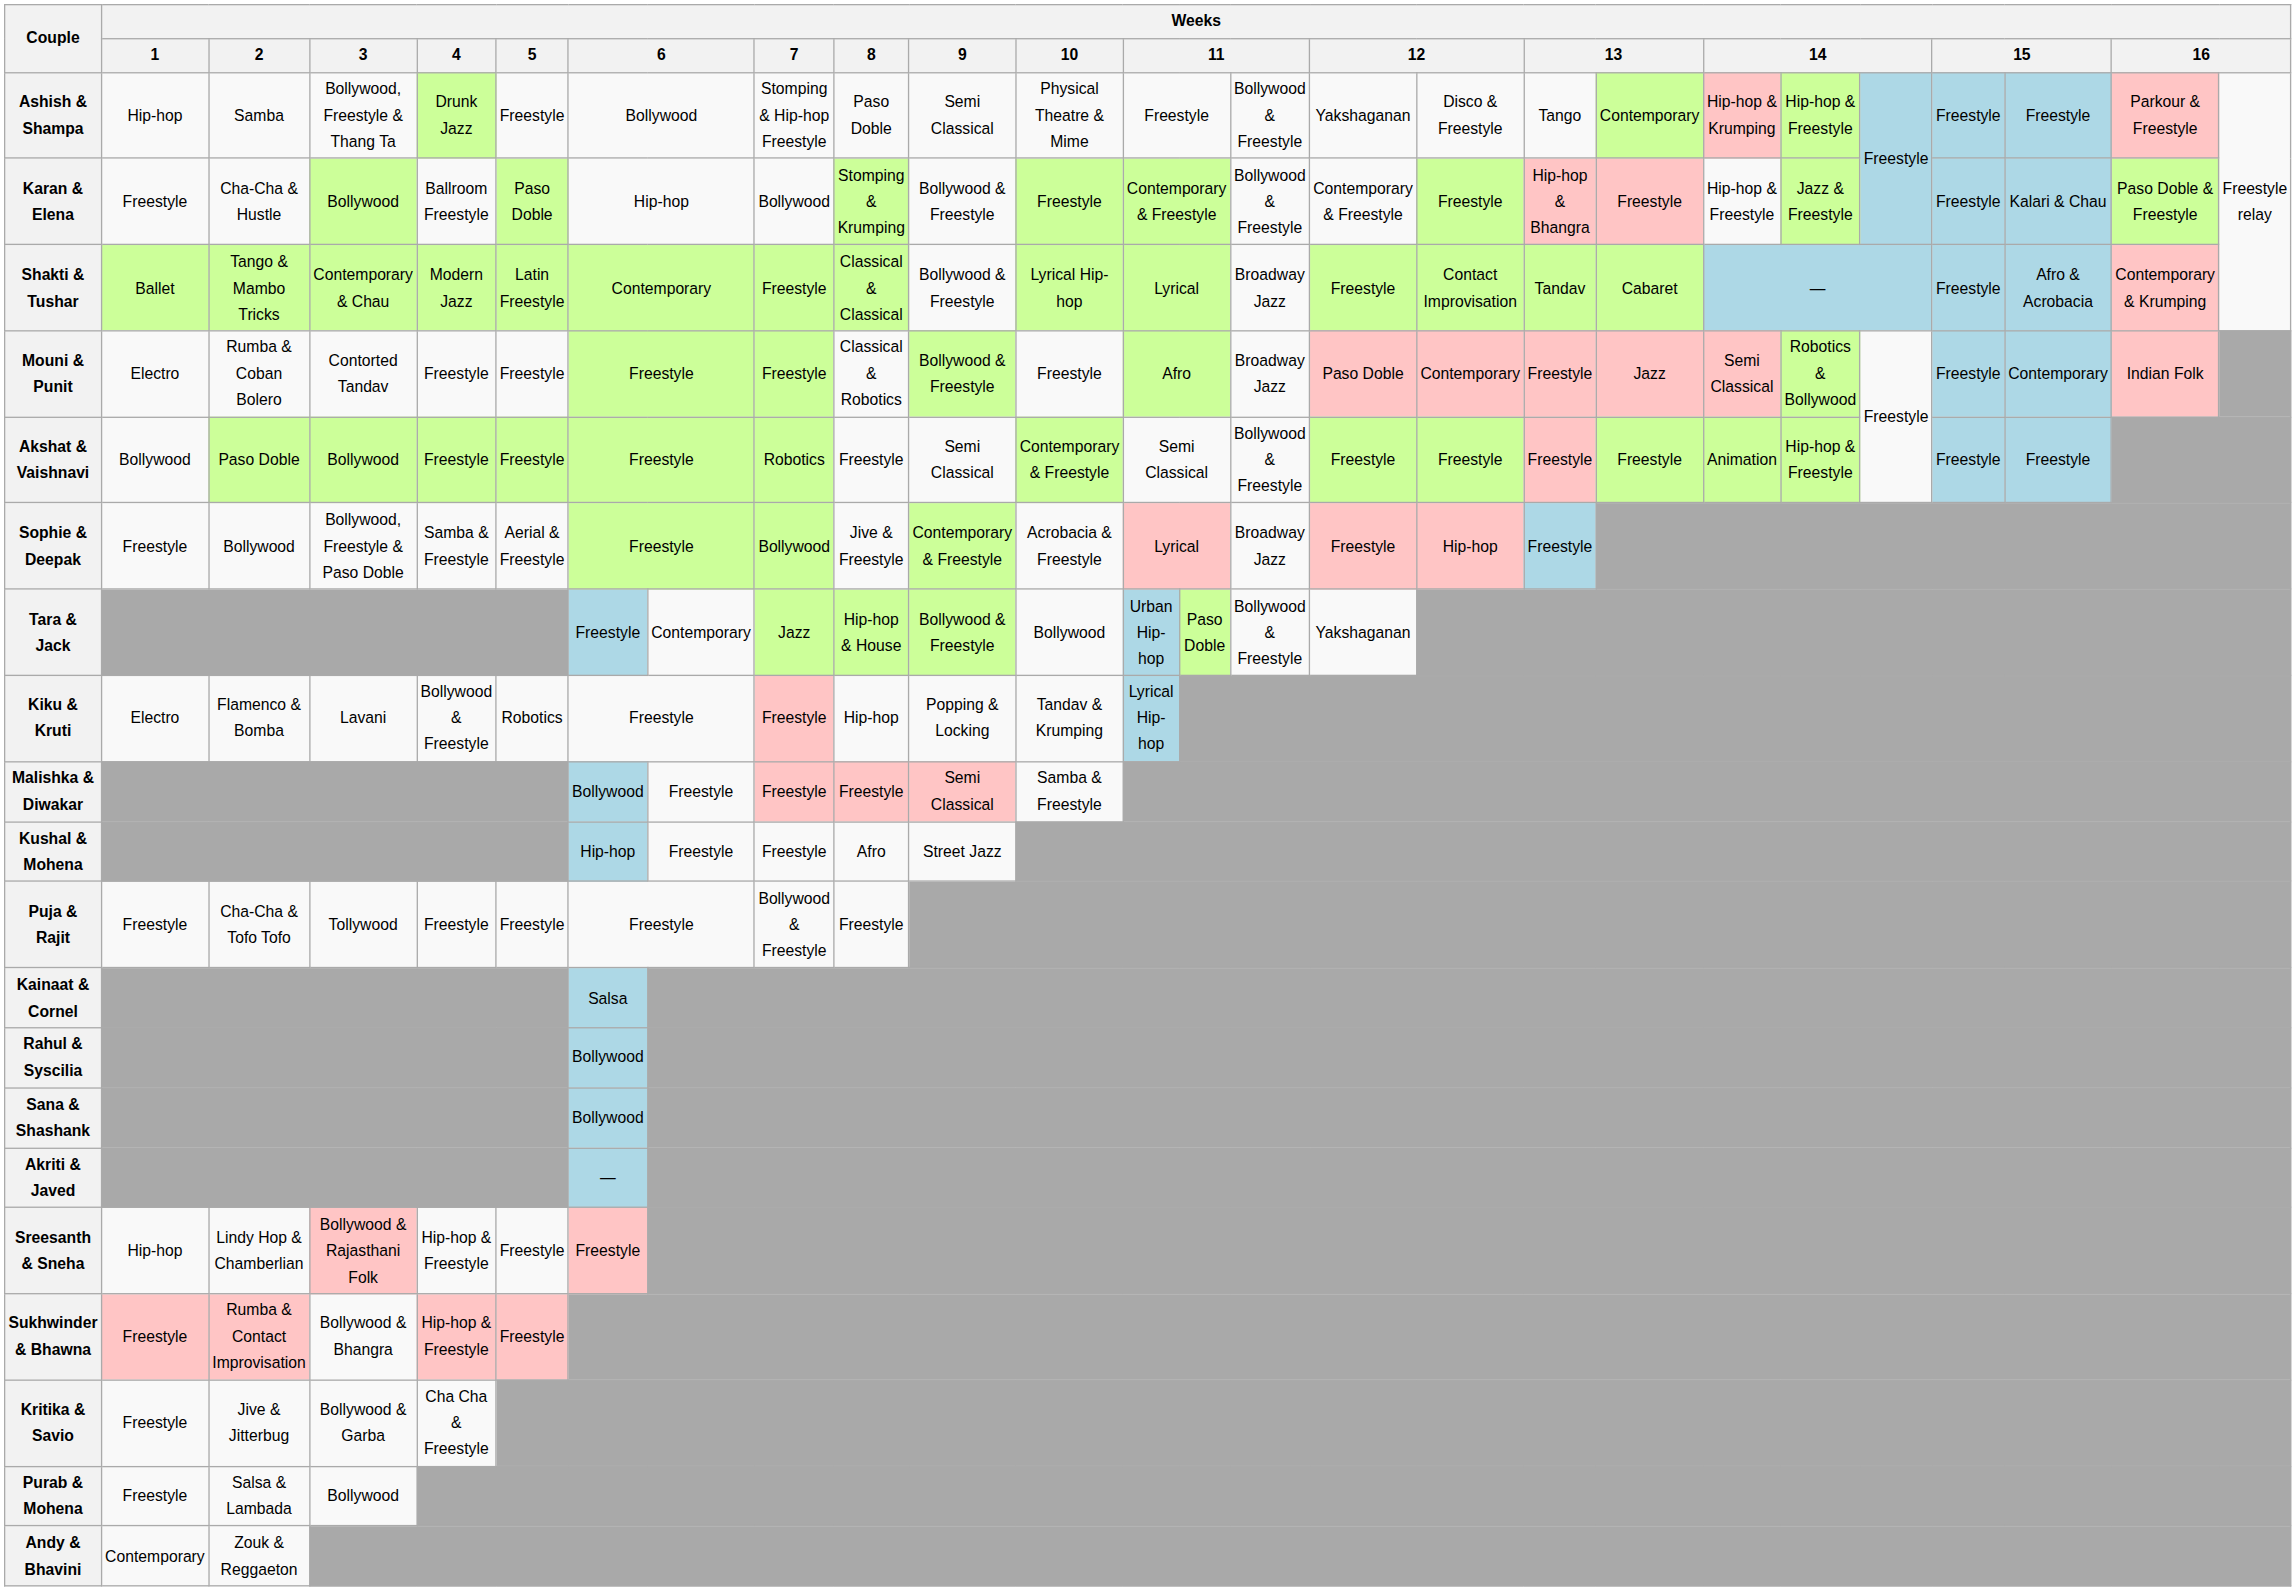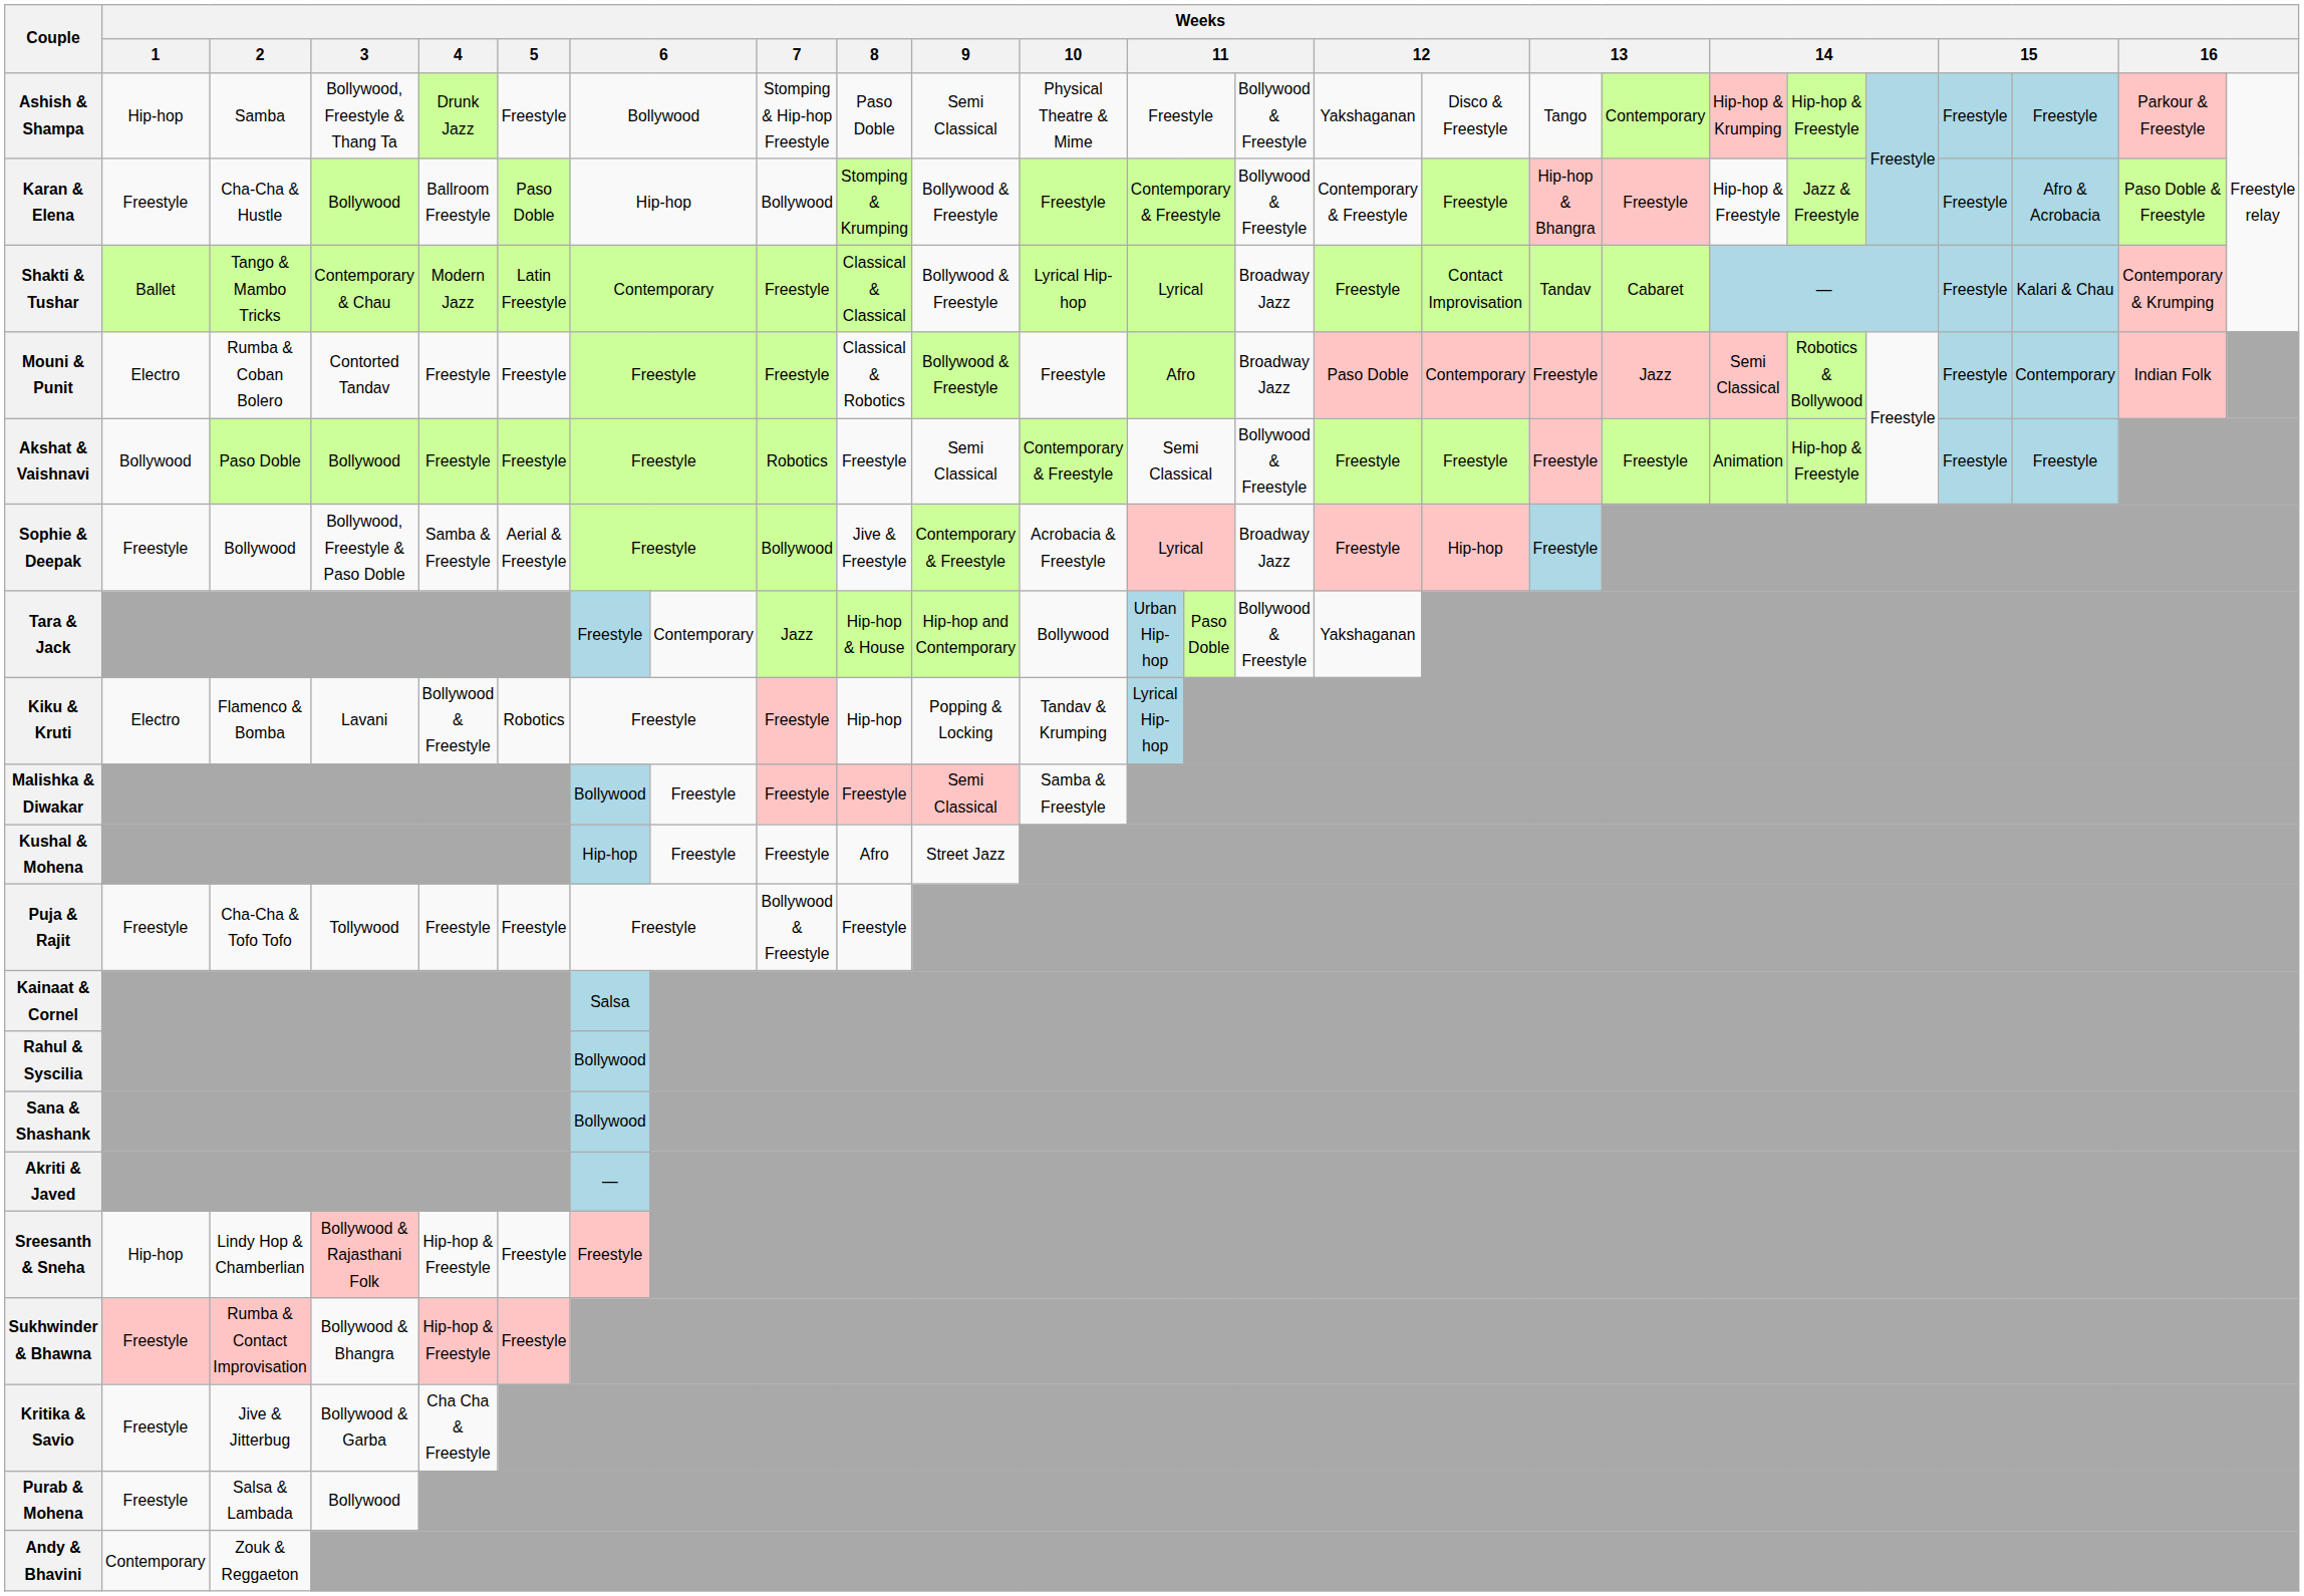 <table class="wikitable unsortable" style="text-align:center; font-size:75%; line-height:20px">
 <tr>
 <th rowspan="2">Couple</th>
 <th colspan="25">Weeks</th>
 </tr>
 <tr>
 <th>1</th>
 <th>2</th>
 <th>3</th>
 <th>4</th>
 <th>5</th>
 <th colspan="2">6</th>
 <th>7</th>
 <th>8</th>
 <th>9</th>
 <th>10</th>
 <th colspan="3">11</th>
 <th colspan="2">12</th>
 <th colspan="2">13</th>
 <th colspan="3">14</th>
 <th colspan="2">15</th>
 <th colspan="2">16</th>
 </tr>
 <tr>
 <th scope="row">Ashish & Shampa</th>
 <td>Hip-hop</td>
 <td>Samba</td>
 <td>Bollywood, Freestyle & Thang Ta</td>
 <td style="background:#cf9;">Drunk Jazz</td>
 <td>Freestyle</td>
 <td colspan="2">Bollywood</td>
 <td>Stomping & Hip-hop Freestyle</td>
 <td>Paso Doble</td>
 <td>Semi Classical</td>
 <td>Physical Theatre & Mime</td>
 <td colspan="2">Freestyle</td>
 <td>Bollywood & Freestyle</td>
 <td>Yakshaganan</td>
 <td>Disco & Freestyle</td>
 <td>Tango</td>
 <td style="background:#cf9;">Contemporary</td>
 <td style="background:#ffc5c5;">Hip-hop & Krumping</td>
 <td style="background:#cf9;">Hip-hop & Freestyle</td>
 <td rowspan="2" bgcolor="lightblue">Freestyle</td>
 <td bgcolor="lightblue">Freestyle</td>
 <td bgcolor="lightblue">Freestyle</td>
 <td style="background:#ffc5c5;">Parkour & Freestyle</td>
 <td rowspan="3">Freestyle relay</td>
 </tr>
 <tr>
 <th scope="row">Karan & Elena</th>
 <td>Freestyle</td>
 <td>Cha-Cha & Hustle</td>
 <td style="background:#cf9;">Bollywood</td>
 <td>Ballroom Freestyle</td>
 <td style="background:#cf9;">Paso Doble</td>
 <td colspan="2">Hip-hop</td>
 <td>Bollywood</td>
 <td style="background:#cf9;">Stomping & Krumping</td>
 <td>Bollywood & Freestyle</td>
 <td style="background:#cf9;">Freestyle</td>
 <td colspan="2" style="background:#cf9;">Contemporary & Freestyle</td>
 <td>Bollywood & Freestyle</td>
 <td>Contemporary & Freestyle</td>
 <td style="background:#cf9;">Freestyle</td>
 <td style="background:#ffc5c5;">Hip-hop & Bhangra</td>
 <td style="background:#ffc5c5;">Freestyle</td>
 <td>Hip-hop & Freestyle</td>
 <td style="background:#cf9;">Jazz & Freestyle</td>
 <td bgcolor="lightblue">Freestyle</td>
-<td bgcolor="lightblue">Kalari & Chau</td>
+<td bgcolor="lightblue">Afro & Acrobacia</td>
 <td style="background:#cf9;">Paso Doble & Freestyle</td>
 </tr>
 <tr>
 <th scope="row">Shakti & Tushar</th>
 <td style="background:#cf9;">Ballet</td>
 <td style="background:#cf9;">Tango & Mambo Tricks</td>
 <td style="background:#cf9;">Contemporary & Chau</td>
 <td style="background:#cf9;">Modern Jazz</td>
 <td style="background:#cf9;">Latin Freestyle</td>
 <td colspan="2" style="background:#cf9;">Contemporary</td>
 <td style="background:#cf9;">Freestyle</td>
 <td style="background:#cf9;">Classical & Classical</td>
 <td>Bollywood & Freestyle</td>
 <td style="background:#cf9;">Lyrical Hip-hop</td>
 <td colspan="2" style="background:#cf9;">Lyrical</td>
 <td>Broadway Jazz</td>
 <td style="background:#cf9;">Freestyle</td>
 <td style="background:#cf9;">Contact Improvisation</td>
 <td style="background:#cf9;">Tandav</td>
 <td style="background:#cf9;">Cabaret</td>
 <td colspan="3" bgcolor="lightblue">—</td>
 <td bgcolor="lightblue">Freestyle</td>
-<td bgcolor="lightblue">Afro & Acrobacia</td>
+<td bgcolor="lightblue">Kalari & Chau</td>
 <td style="background:#ffc5c5;">Contemporary & Krumping</td>
 </tr>
 <tr>
 <th scope="row">Mouni & Punit</th>
 <td>Electro</td>
 <td>Rumba & Coban Bolero</td>
 <td>Contorted Tandav</td>
 <td>Freestyle</td>
 <td>Freestyle</td>
 <td colspan="2" style="background:#cf9;">Freestyle</td>
 <td style="background:#cf9;">Freestyle</td>
 <td>Classical & Robotics</td>
 <td style="background:#cf9;">Bollywood & Freestyle</td>
 <td>Freestyle</td>
 <td colspan="2" style="background:#cf9;">Afro</td>
 <td>Broadway Jazz</td>
 <td style="background:#ffc5c5;">Paso Doble</td>
 <td style="background:#ffc5c5;">Contemporary</td>
 <td style="background:#ffc5c5;">Freestyle</td>
 <td style="background:#ffc5c5;">Jazz</td>
 <td style="background:#ffc5c5;">Semi Classical</td>
 <td style="background:#cf9;">Robotics & Bollywood</td>
 <td rowspan="2">Freestyle</td>
 <td bgcolor="lightblue">Freestyle</td>
 <td bgcolor="lightblue">Contemporary</td>
 <td style="background:#ffc5c5;">Indian Folk</td>
 <td bgcolor="darkgrey"></td>
 </tr>
 <tr>
 <th scope="row">Akshat & Vaishnavi</th>
 <td>Bollywood</td>
 <td style="background:#cf9;">Paso Doble</td>
 <td style="background:#cf9;">Bollywood</td>
 <td style="background:#cf9;">Freestyle</td>
 <td style="background:#cf9;">Freestyle</td>
 <td colspan="2" style="background:#cf9;">Freestyle</td>
 <td style="background:#cf9;">Robotics</td>
 <td>Freestyle</td>
 <td>Semi Classical</td>
 <td style="background:#cf9;">Contemporary & Freestyle</td>
 <td colspan="2">Semi Classical</td>
 <td>Bollywood & Freestyle</td>
 <td style="background:#cf9;">Freestyle</td>
 <td style="background:#cf9;">Freestyle</td>
 <td style="background:#ffc5c5;">Freestyle</td>
 <td style="background:#cf9;">Freestyle</td>
 <td style="background:#cf9;">Animation</td>
 <td style="background:#cf9;">Hip-hop & Freestyle</td>
 <td bgcolor="lightblue">Freestyle</td>
 <td bgcolor="lightblue">Freestyle</td>
 <td colspan="2" bgcolor="darkgrey"></td>
 </tr>
 <tr>
 <th scope="row">Sophie & Deepak</th>
 <td>Freestyle</td>
 <td>Bollywood</td>
 <td>Bollywood, Freestyle & Paso Doble</td>
 <td>Samba & Freestyle</td>
 <td>Aerial & Freestyle</td>
 <td colspan="2" style="background:#cf9;">Freestyle</td>
 <td style="background:#cf9;">Bollywood</td>
 <td>Jive & Freestyle</td>
 <td style="background:#cf9;">Contemporary & Freestyle</td>
 <td>Acrobacia & Freestyle</td>
 <td colspan="2" style="background:#ffc5c5;">Lyrical</td>
 <td>Broadway Jazz</td>
 <td style="background:#ffc5c5;">Freestyle</td>
 <td style="background:#ffc5c5;">Hip-hop</td>
 <td bgcolor="lightblue">Freestyle</td>
 <td colspan="8" bgcolor="darkgrey"></td>
 </tr>
 <tr>
 <th scope="row">Tara &<br>Jack</th>
 <td colspan="5" bgcolor="darkgrey"></td>
 <td bgcolor="lightblue">Freestyle</td>
 <td>Contemporary</td>
 <td style="background:#cf9;">Jazz</td>
 <td style="background:#cf9;">Hip-hop & House</td>
-<td style="background:#cf9;">Bollywood & Freestyle</td>
+<td style="background:#cf9;">Hip-hop and Contemporary</td>
 <td>Bollywood</td>
 <td bgcolor="lightblue">Urban Hip-hop</td>
 <td style="background:#cf9;">Paso Doble</td>
 <td>Bollywood & Freestyle</td>
 <td>Yakshaganan</td>
 <td colspan="10" bgcolor="darkgrey"></td>
 </tr>
 <tr>
 <th scope="row">Kiku & Kruti</th>
 <td>Electro</td>
 <td>Flamenco & Bomba</td>
 <td>Lavani</td>
 <td>Bollywood & Freestyle</td>
 <td>Robotics</td>
 <td colspan="2">Freestyle</td>
 <td style="background:#ffc5c5;">Freestyle</td>
 <td>Hip-hop</td>
 <td>Popping & Locking</td>
 <td>Tandav & Krumping</td>
 <td bgcolor="lightblue">Lyrical Hip-hop</td>
 <td colspan="13" bgcolor="darkgrey"></td>
 </tr>
 <tr>
 <th scope="row">Malishka & Diwakar</th>
 <td colspan="5" bgcolor="darkgrey"></td>
 <td bgcolor="lightblue">Bollywood</td>
 <td>Freestyle</td>
 <td style="background:#ffc5c5;">Freestyle</td>
 <td style="background:#ffc5c5;">Freestyle</td>
 <td style="background:#ffc5c5;">Semi Classical</td>
 <td>Samba & Freestyle</td>
 <td colspan="14" bgcolor="darkgrey"></td>
 </tr>
 <tr>
 <th scope="row">Kushal & Mohena</th>
 <td colspan="5" bgcolor="darkgrey"></td>
 <td bgcolor="lightblue">Hip-hop</td>
 <td>Freestyle</td>
 <td>Freestyle</td>
 <td>Afro</td>
 <td>Street Jazz</td>
 <td colspan="15" bgcolor="darkgrey"></td>
 </tr>
 <tr>
 <th scope="row">Puja &<br>Rajit</th>
 <td>Freestyle</td>
 <td>Cha-Cha & Tofo Tofo</td>
 <td>Tollywood</td>
 <td>Freestyle</td>
 <td>Freestyle</td>
 <td colspan="2">Freestyle</td>
 <td>Bollywood & Freestyle</td>
 <td>Freestyle</td>
 <td colspan="16" bgcolor="darkgrey"></td>
 </tr>
 <tr>
 <th scope="row">Kainaat & Cornel</th>
 <td colspan="5" bgcolor="darkgrey"></td>
 <td bgcolor="lightblue">Salsa</td>
 <td colspan="19" bgcolor="darkgrey"></td>
 </tr>
 <tr>
 <th scope="row">Rahul & Syscilia</th>
 <td colspan="5" bgcolor="darkgrey"></td>
 <td bgcolor="lightblue">Bollywood</td>
 <td colspan="19" bgcolor="darkgrey"></td>
 </tr>
 <tr>
 <th scope="row">Sana & Shashank</th>
 <td colspan="5" bgcolor="darkgrey"></td>
 <td bgcolor="lightblue">Bollywood</td>
 <td colspan="19" bgcolor="darkgrey"></td>
 </tr>
 <tr>
 <th scope="row">Akriti & Javed</th>
 <td colspan="5" bgcolor="darkgrey"></td>
 <td bgcolor="lightblue">—</td>
 <td colspan="19" bgcolor="darkgrey"></td>
 </tr>
 <tr>
 <th scope="row">Sreesanth & Sneha</th>
 <td>Hip-hop</td>
 <td>Lindy Hop & Chamberlian</td>
 <td style="background:#ffc5c5;">Bollywood & Rajasthani Folk</td>
 <td>Hip-hop & Freestyle</td>
 <td>Freestyle</td>
 <td style="background:#ffc5c5;">Freestyle</td>
 <td colspan="19" bgcolor="darkgrey"></td>
 </tr>
 <tr>
 <th scope="row">Sukhwinder & Bhawna</th>
 <td style="background:#ffc5c5;">Freestyle</td>
 <td style="background:#ffc5c5;">Rumba & Contact Improvisation</td>
 <td>Bollywood & Bhangra</td>
 <td style="background:#ffc5c5;">Hip-hop & Freestyle</td>
 <td style="background:#ffc5c5;">Freestyle</td>
 <td colspan="20" bgcolor="darkgrey"></td>
 </tr>
 <tr>
 <th scope="row">Kritika & Savio</th>
 <td>Freestyle</td>
 <td>Jive & Jitterbug</td>
 <td>Bollywood & Garba</td>
 <td>Cha Cha & Freestyle</td>
 <td colspan="21" bgcolor="darkgrey"></td>
 </tr>
 <tr>
 <th scope="row">Purab & Mohena</th>
 <td>Freestyle</td>
 <td>Salsa & Lambada</td>
 <td>Bollywood</td>
 <td colspan="22" bgcolor="darkgrey"></td>
 </tr>
 <tr>
 <th scope="row">Andy & Bhavini</th>
 <td>Contemporary</td>
 <td>Zouk & Reggaeton</td>
 <td colspan="23" bgcolor="darkgrey"></td>
 </tr>
 </table>
